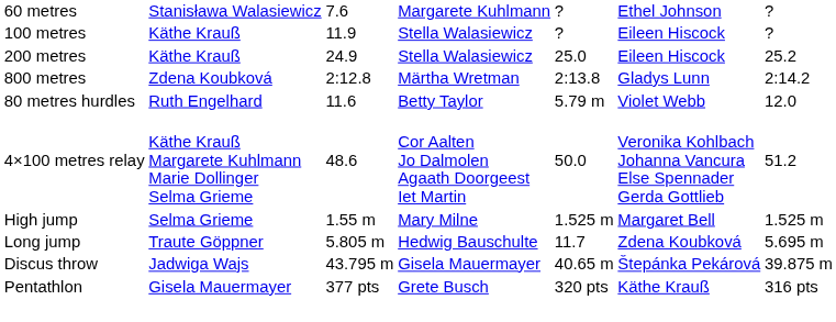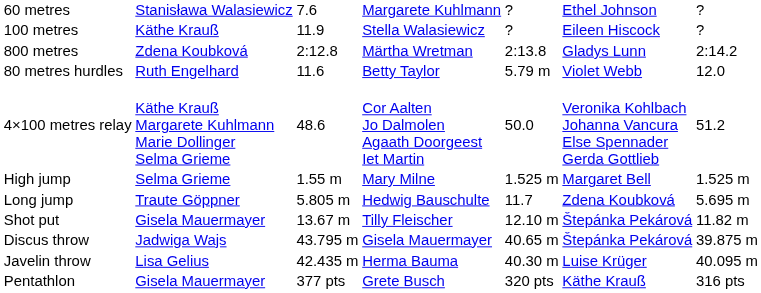 <table>
 <tr>
 <td>60 metres</td>
 <td><a href='#'>Stanisława Walasiewicz</a><br><em></em></td>
 <td>7.6</td>
 <td><a href='#'>Margarete Kuhlmann</a> <br><em></em></td>
 <td>?</td>
 <td><a href='#'>Ethel Johnson</a><br><em></em></td>
 <td>?</td>
 </tr>
 <tr>
 <td>100 metres</td>
 <td><a href='#'>Käthe Krauß</a><br><em></em></td>
 <td>11.9</td>
 <td><a href='#'>Stella Walasiewicz</a><br><em></em></td>
 <td>?</td>
 <td><a href='#'>Eileen Hiscock</a><br><em></em></td>
 <td>?</td>
-</tr>
-<tr>
-<td>200 metres</td>
-<td><a href='#'>Käthe Krauß</a><br><em></em></td>
-<td>24.9</td>
-<td><a href='#'>Stella Walasiewicz</a><br><em></em></td>
-<td>25.0</td>
-<td><a href='#'>Eileen Hiscock</a><br><em></em></td>
-<td>25.2</td>
 </tr>
 <tr>
 <td>800 metres</td>
 <td><a href='#'>Zdena Koubková</a><br><em></em></td>
 <td>2:12.8</td>
 <td><a href='#'>Märtha Wretman</a><br><em></em></td>
 <td>2:13.8</td>
 <td><a href='#'>Gladys Lunn</a><br><em></em></td>
 <td>2:14.2</td>
 </tr>
 <tr>
 <td>80 metres hurdles</td>
 <td><a href='#'>Ruth Engelhard</a><br><em></em></td>
 <td>11.6</td>
 <td><a href='#'>Betty Taylor</a><br><em></em></td>
 <td>5.79 m</td>
 <td><a href='#'>Violet Webb</a><br><em></em></td>
 <td>12.0</td>
 </tr>
 <tr>
 <td>4×100 metres relay</td>
 <td><em></em><br><a href='#'>Käthe Krauß</a><br><a href='#'>Margarete Kuhlmann</a><br><a href='#'>Marie Dollinger</a><br><a href='#'>Selma Grieme</a></td>
 <td>48.6</td>
 <td><em></em><br><a href='#'>Cor Aalten</a><br><a href='#'>Jo Dalmolen</a><br><a href='#'>Agaath Doorgeest</a><br><a href='#'>Iet Martin</a></td>
 <td>50.0</td>
 <td><em></em><br><a href='#'>Veronika Kohlbach</a><br><a href='#'>Johanna Vancura</a><br><a href='#'>Else Spennader</a><br><a href='#'>Gerda Gottlieb</a></td>
 <td>51.2</td>
 </tr>
 <tr>
 <td>High jump</td>
 <td><a href='#'>Selma Grieme</a><br><em></em></td>
 <td>1.55 m</td>
 <td><a href='#'>Mary Milne</a><br><em></em></td>
 <td>1.525 m</td>
 <td><a href='#'>Margaret Bell</a><br><em></em></td>
 <td>1.525 m</td>
 </tr>
 <tr>
 <td>Long jump</td>
 <td><a href='#'>Traute Göppner</a><br><em></em></td>
 <td>5.805 m</td>
 <td><a href='#'>Hedwig Bauschulte</a><br><em></em></td>
 <td>11.7</td>
 <td><a href='#'>Zdena Koubková</a><br><em></em></td>
 <td>5.695 m</td>
 </tr>
 <tr>
+<td>Shot put</td>
+<td><a href='#'>Gisela Mauermayer</a><br><em></em></td>
+<td>13.67 m</td>
+<td><a href='#'>Tilly Fleischer</a><br><em></em></td>
+<td>12.10 m</td>
+<td><a href='#'>Štepánka Pekárová</a><br><em></em></td>
+<td>11.82 m</td>
+</tr>
+<tr>
 <td>Discus throw</td>
 <td><a href='#'>Jadwiga Wajs</a><br><em></em></td>
 <td>43.795 m</td>
 <td><a href='#'>Gisela Mauermayer</a><br><em></em></td>
 <td>40.65 m</td>
 <td><a href='#'>Štepánka Pekárová</a><br><em></em></td>
 <td>39.875 m</td>
+</tr>
+<tr>
+<td>Javelin throw</td>
+<td><a href='#'>Lisa Gelius</a><br><em></em></td>
+<td>42.435 m</td>
+<td><a href='#'>Herma Bauma</a><br><em></em></td>
+<td>40.30 m</td>
+<td><a href='#'>Luise Krüger</a><br><em></em></td>
+<td>40.095 m</td>
 </tr>
 <tr>
 <td>Pentathlon</td>
 <td><a href='#'>Gisela Mauermayer</a><br><em></em></td>
 <td>377 pts</td>
 <td><a href='#'>Grete Busch</a><br><em></em></td>
 <td>320 pts</td>
 <td><a href='#'>Käthe Krauß</a><br><em></em></td>
 <td>316 pts</td>
 </tr>
 </table>
